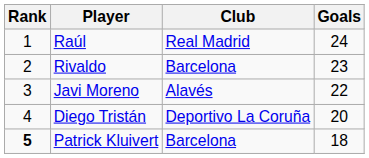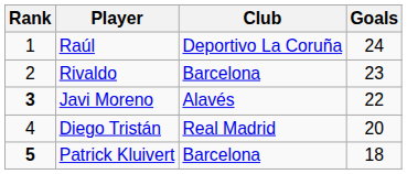 <table class="wikitable sortable">
 <tr>
 <th>Rank</th>
 <th>Player</th>
 <th>Club</th>
 <th>Goals</th>
 </tr>
 <tr>
 <td style="text-align:center">1</td>
 <td> <a href='#'>Raúl</a></td>
-<td><a href='#'>Real Madrid</a></td>
+<td><a href='#'>Deportivo La Coruña</a></td>
 <td style="text-align:center">24</td>
 </tr>
 <tr>
 <td style="text-align:center">2</td>
 <td> <a href='#'>Rivaldo</a></td>
 <td><a href='#'>Barcelona</a></td>
 <td style="text-align:center">23</td>
 </tr>
 <tr>
-<td style="text-align:center">3</td>
+<td style="text-align:center"><strong>3</strong></td>
 <td> <a href='#'>Javi Moreno</a></td>
 <td><a href='#'>Alavés</a></td>
 <td style="text-align:center">22</td>
 </tr>
 <tr>
 <td style="text-align:center">4</td>
 <td> <a href='#'>Diego Tristán</a></td>
-<td><a href='#'>Deportivo La Coruña</a></td>
+<td><a href='#'>Real Madrid</a></td>
 <td style="text-align:center">20</td>
 </tr>
 <tr>
 <td style="text-align:center"><strong>5</strong></td>
 <td> <a href='#'>Patrick Kluivert</a></td>
 <td><a href='#'>Barcelona</a></td>
 <td style="text-align:center">18</td>
 </tr>
 </table>
